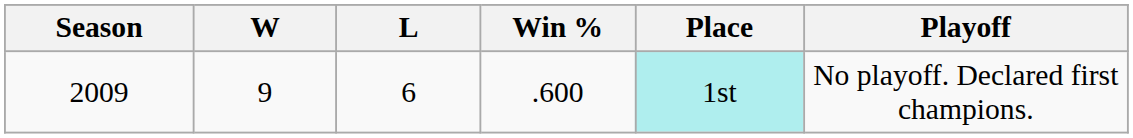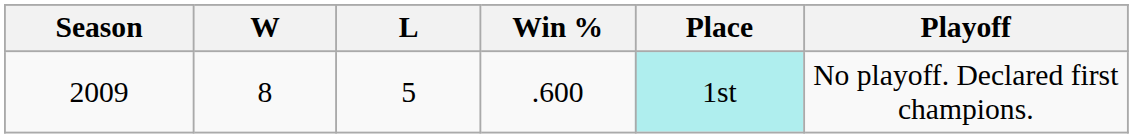 <table class="wikitable">
 <tr>
 <th bgcolor="#DDDDFF" width="5%">Season</th>
 <th bgcolor="#DDDDFF" width="5%">W</th>
 <th bgcolor="#DDDDFF" width="5%">L</th>
 <th bgcolor="#DDDDFF" width="5%">Win %</th>
 <th bgcolor="#DDDDFF" width="5%">Place</th>
 <th bgcolor="#DDDDFF" width="10%">Playoff</th>
 </tr>
 <tr align=center>
 <td>2009</td>
-<td>9</td>
-<td>6</td>
+<td>8</td>
+<td>5</td>
 <td>.600</td>
 <td style="background: paleturquoise;">1st</td>
 <td>No playoff.  Declared first champions.</td>
 </tr>
 </table>
